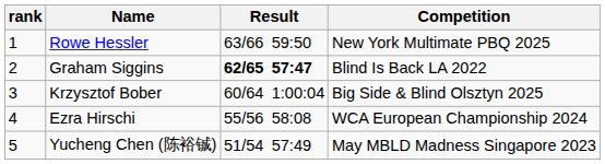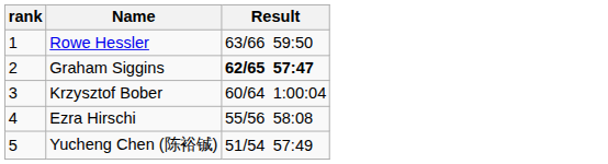 <table class="wikitable">
 <tr>
 <th>rank</th>
 <th>Name</th>
 <th>Result</th>
-<th>Competition</th>
 </tr>
 <tr>
 <td>1</td>
 <td> <a href='#'>Rowe Hessler</a></td>
 <td>63/66 59:50</td>
-<td> New York Multimate PBQ 2025</td>
 </tr>
 <tr>
 <td>2</td>
 <td> Graham Siggins</td>
 <td><strong>62/65 57:47</strong></td>
-<td> Blind Is Back LA 2022</td>
 </tr>
 <tr>
 <td>3</td>
 <td> Krzysztof Bober</td>
 <td>60/64 1:00:04</td>
-<td> Big Side & Blind Olsztyn 2025</td>
 </tr>
 <tr>
 <td>4</td>
 <td> Ezra Hirschi</td>
 <td>55/56 58:08</td>
-<td> WCA European Championship 2024</td>
 </tr>
 <tr>
 <td>5</td>
 <td> Yucheng Chen (陈裕铖)</td>
 <td>51/54 57:49</td>
-<td> May MBLD Madness Singapore 2023</td>
 </tr>
 </table>
